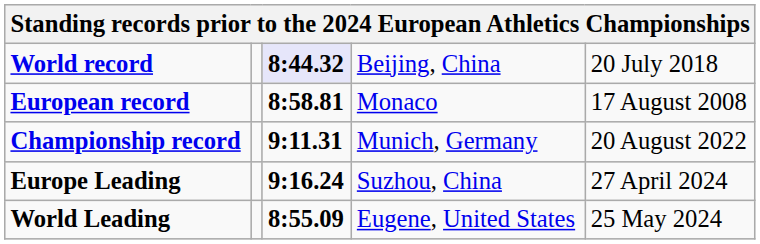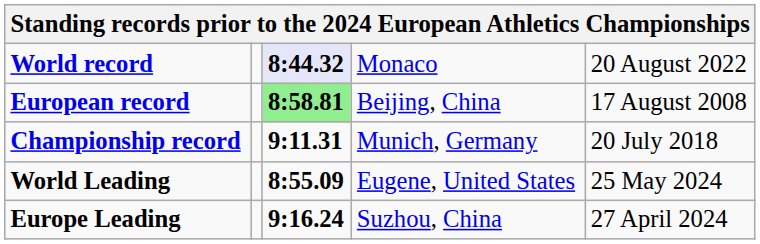 <table class="wikitable">
 <tr>
 <th colspan="5">Standing records prior to the 2024 European Athletics Championships</th>
 </tr>
 <tr>
 <td><strong><a href='#'>World record</a></strong></td>
 <td></td>
 <td style="background: lavender;"><strong>8:44.32</strong></td>
-<td><a href='#'>Beijing</a>, <a href='#'>China</a></td>
-<td>20 July 2018</td>
+<td><a href='#'>Monaco</a></td>
+<td>20 August 2022</td>
 </tr>
 <tr>
 <td><strong><a href='#'>European record</a></strong></td>
 <td></td>
-<td><strong>8:58.81</strong></td>
-<td><a href='#'>Monaco</a></td>
+<td style="background: lightgreen;"><strong>8:58.81</strong></td>
+<td><a href='#'>Beijing</a>, <a href='#'>China</a></td>
 <td>17 August 2008</td>
 </tr>
 <tr>
 <td><strong><a href='#'>Championship record</a></strong></td>
 <td></td>
 <td><strong>9:11.31</strong></td>
 <td><a href='#'>Munich</a>, <a href='#'>Germany</a></td>
-<td>20 August 2022</td>
+<td>20 July 2018</td>
+</tr>
+<tr>
+<td><strong>World Leading</strong></td>
+<td></td>
+<td><strong>8:55.09</strong></td>
+<td><a href='#'>Eugene</a>, <a href='#'>United States</a></td>
+<td>25 May 2024</td>
 </tr>
 <tr>
 <td><strong>Europe Leading</strong></td>
 <td></td>
 <td><strong>9:16.24</strong></td>
 <td><a href='#'>Suzhou</a>, <a href='#'>China</a></td>
 <td>27 April 2024</td>
 </tr>
-<tr>
-<td><strong>World Leading</strong></td>
-<td></td>
-<td><strong>8:55.09</strong></td>
-<td><a href='#'>Eugene</a>, <a href='#'>United States</a></td>
-<td>25 May 2024</td>
-</tr>
 </table>
